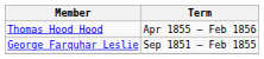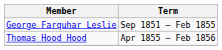 <table class="wikitable">
 <tr>
 <th>Member</th>
 <th>Term</th>
 </tr>
 <tr>
+<td><a href='#'>George Farquhar Leslie</a></td>
+<td>Sep 1851 – Feb 1855</td>
+</tr>
+<tr>
 <td><a href='#'>Thomas Hood Hood</a></td>
 <td>Apr 1855 – Feb 1856</td>
 </tr>
 <tr>
-<td><a href='#'>George Farquhar Leslie</a></td>
-<td>Sep 1851 – Feb 1855</td>
-</tr>
-<tr>
 </tr>
 </table>
